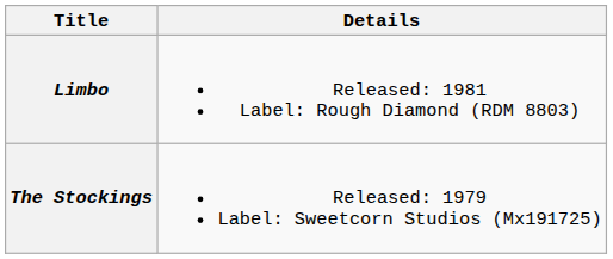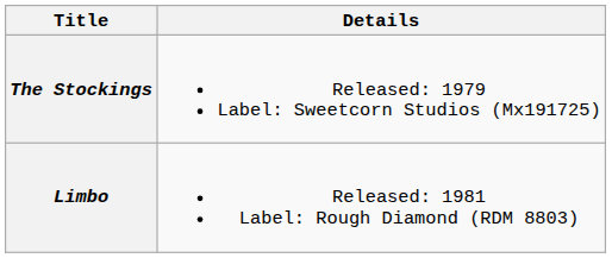 <table class="wikitable plainrowheaders" style="text-align:center;" border="1">
 <tr>
 <th>Title</th>
 <th>Details</th>
 </tr>
 <tr>
+<th scope="row"><em>The Stockings</em></th>
+<td><br><ul><li>Released: 1979</li><li>Label: Sweetcorn Studios (Mx191725)</li></ul></td>
+</tr>
+<tr>
 <th scope="row"><em>Limbo</em></th>
 <td><br><ul><li>Released: 1981</li><li>Label: Rough Diamond (RDM 8803)</li></ul></td>
 </tr>
-<tr>
-<th scope="row"><em>The Stockings</em></th>
-<td><br><ul><li>Released: 1979</li><li>Label: Sweetcorn Studios (Mx191725)</li></ul></td>
-</tr>
 </table>
